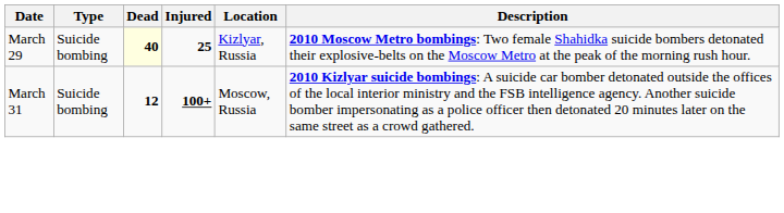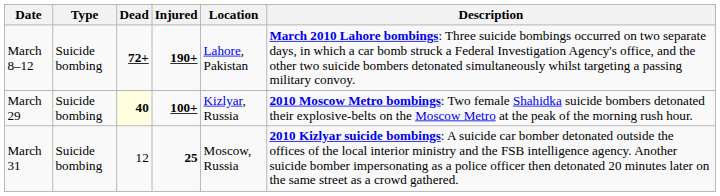 <table class="wikitable sortable" id="terrorIncidents2010Mar">
 <tr>
 <th>Date</th>
 <th>Type</th>
 <th>Dead</th>
 <th>Injured</th>
 <th>Location</th>
 <th>Description</th>
 </tr>
 <tr>
+<td>March 8–12</td>
+<td>Suicide bombing</td>
+<td align="right"><strong><u>72+</u></strong></td>
+<td align="right"><strong><u>190+</u></strong></td>
+<td><a href='#'>Lahore</a>, Pakistan</td>
+<td><strong><a href='#'>March 2010 Lahore bombings</a></strong>: Three suicide bombings occurred on two separate days, in which a car bomb struck a Federal Investigation Agency's office, and the other two suicide bombers detonated simultaneously whilst targeting a passing military convoy.</td>
+</tr>
+<tr>
 <td>March 29</td>
 <td>Suicide bombing</td>
 <td align="right" style="background: lightyellow;"><strong>40</strong></td>
-<td align="right"><strong>25</strong></td>
+<td align="right"><strong><u>100+</u></strong></td>
 <td><a href='#'>Kizlyar</a>, Russia</td>
 <td><strong><a href='#'>2010 Moscow Metro bombings</a></strong>: Two female <a href='#'>Shahidka</a> suicide bombers detonated their explosive-belts on the <a href='#'>Moscow Metro</a> at the peak of the morning rush hour.</td>
 </tr>
 <tr>
 <td>March 31</td>
 <td>Suicide bombing</td>
-<td align="right"><strong>12</strong></td>
-<td align="right"><strong><u>100+</u></strong></td>
+<td align="right">12</td>
+<td align="right"><strong>25</strong></td>
 <td>Moscow, Russia</td>
 <td><strong><a href='#'>2010 Kizlyar suicide bombings</a></strong>: A suicide car bomber detonated outside the offices of the local interior ministry and the FSB intelligence agency. Another suicide bomber impersonating as a police officer then detonated 20 minutes later on the same street as a crowd gathered.</td>
 </tr>
 </table>
